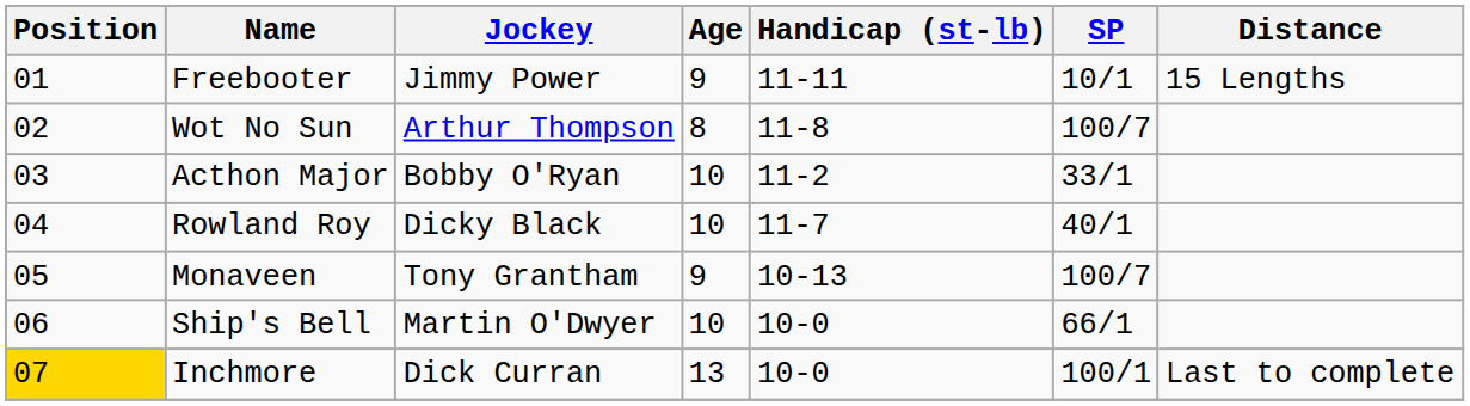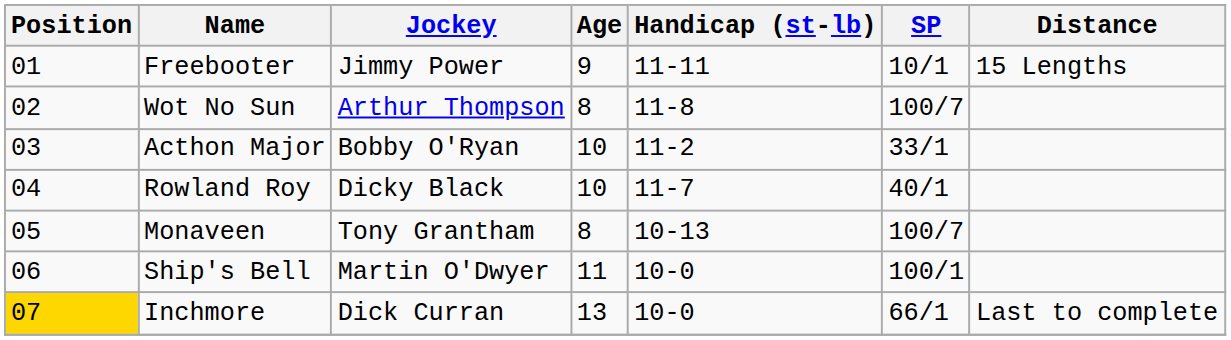 <table class="wikitable sortable">
 <tr>
 <th>Position</th>
 <th>Name</th>
 <th><a href='#'>Jockey</a></th>
 <th data-sort-type="number">Age</th>
 <th>Handicap (<a href='#'>st</a>-<a href='#'>lb</a>)</th>
 <th><a href='#'>SP</a></th>
 <th>Distance</th>
 </tr>
 <tr>
 <td>01</td>
 <td>Freebooter</td>
 <td>Jimmy Power</td>
 <td>9</td>
 <td>11-11</td>
 <td>10/1</td>
 <td>15 Lengths </td>
 </tr>
 <tr>
 <td>02</td>
 <td>Wot No Sun</td>
 <td><a href='#'>Arthur Thompson</a></td>
 <td>8</td>
 <td>11-8</td>
 <td>100/7</td>
 <td></td>
 </tr>
 <tr>
 <td>03</td>
 <td>Acthon Major</td>
 <td>Bobby O'Ryan </td>
 <td>10</td>
 <td>11-2</td>
 <td>33/1</td>
 <td></td>
 </tr>
 <tr>
 <td>04</td>
 <td>Rowland Roy</td>
 <td>Dicky Black</td>
 <td>10</td>
 <td>11-7</td>
 <td>40/1</td>
 <td></td>
 </tr>
 <tr>
 <td>05</td>
 <td>Monaveen</td>
 <td>Tony Grantham</td>
-<td>9</td>
+<td>8</td>
 <td>10-13</td>
 <td>100/7</td>
 <td></td>
 </tr>
 <tr>
 <td>06</td>
 <td>Ship's Bell</td>
 <td>Martin O'Dwyer</td>
-<td>10</td>
+<td>11</td>
 <td>10-0</td>
-<td>66/1</td>
+<td>100/1</td>
 <td></td>
 </tr>
 <tr>
 <td style="background: gold;">07</td>
 <td>Inchmore</td>
 <td>Dick Curran</td>
 <td>13</td>
 <td>10-0</td>
-<td>100/1</td>
+<td>66/1</td>
 <td>Last to complete</td>
 </tr>
 <tr>
 </tr>
 </table>
